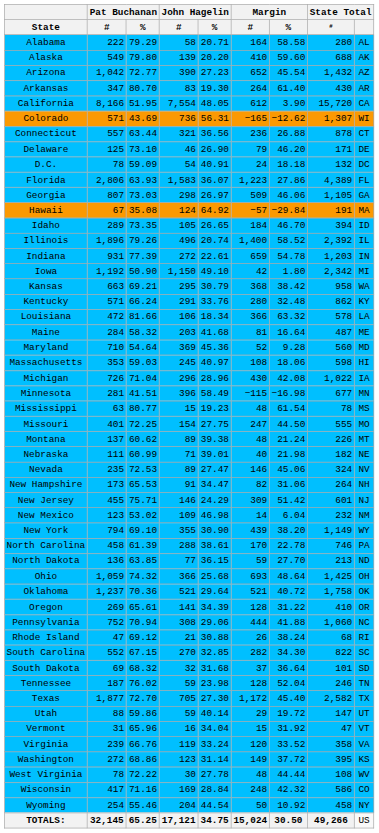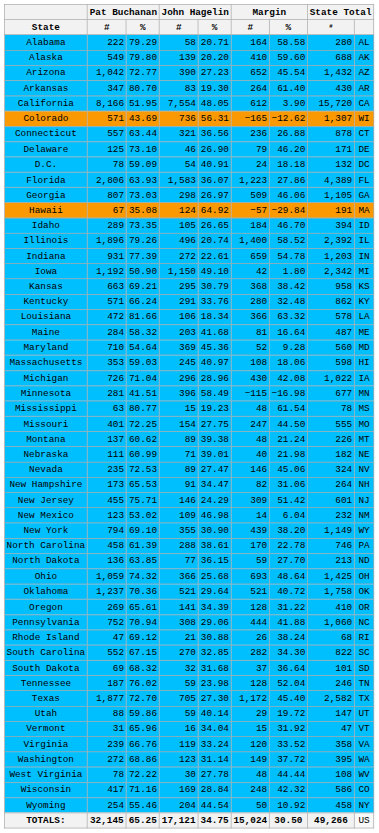 <table class="wikitable sortable" style="text-align:right">
 <tr>
 <th colspan=1></th>
 <th align=center colspan=2>Pat Buchanan</th>
 <th align=center colspan=2>John Hagelin</th>
 <th align=center colspan=2>Margin</th>
 <th align=center colspan=2>State Total</th>
 </tr>
 <tr>
 <th align=center>State</th>
 <th align=center data-sort-type="number">#</th>
 <th align=center data-sort-type="number">%</th>
 <th align=center data-sort-type="number">#</th>
 <th align=center data-sort-type="number">%</th>
 <th align=center data-sort-type="number">#</th>
 <th align=center data-sort-type="number">%</th>
 <th style="text-align:center; font-size: 60%" data-sort-type="number">#</th>
 <th></th>
 </tr>
 <tr style="background:#00BFFF">
 <td style="text-align:center;">Alabama</td>
 <td>222</td>
 <td>79.29</td>
 <td>58</td>
 <td>20.71</td>
 <td>164</td>
 <td>58.58</td>
 <td>280</td>
 <td style="text-align:center;">AL</td>
 </tr>
 <tr style="background:#00BFFF">
 <td style="text-align:center;">Alaska</td>
 <td>549</td>
 <td>79.80</td>
 <td>139</td>
 <td>20.20</td>
 <td>410</td>
 <td>59.60</td>
 <td>688</td>
 <td style="text-align:center;">AK</td>
 </tr>
 <tr style="background:#00BFFF">
 <td style="text-align:center;">Arizona</td>
 <td>1,042</td>
 <td>72.77</td>
 <td>390</td>
 <td>27.23</td>
 <td>652</td>
 <td>45.54</td>
 <td>1,432</td>
 <td style="text-align:center;">AZ</td>
 </tr>
 <tr style="background:#00BFFF">
 <td style="text-align:center;">Arkansas</td>
 <td>347</td>
 <td>80.70</td>
 <td>83</td>
 <td>19.30</td>
 <td>264</td>
 <td>61.40</td>
 <td>430</td>
 <td style="text-align:center;">AR</td>
 </tr>
 <tr style="background:#00BFFF">
 <td style="text-align:center;">California</td>
 <td>8,166</td>
 <td>51.95</td>
 <td>7,554</td>
 <td>48.05</td>
 <td>612</td>
 <td>3.90</td>
 <td>15,720</td>
 <td style="text-align:center;">CA</td>
 </tr>
 <tr style="background:#FB9902">
 <td style="text-align:center;">Colorado</td>
 <td>571</td>
 <td>43.69</td>
 <td>736</td>
 <td>56.31</td>
 <td>−165</td>
 <td>−12.62</td>
 <td>1,307</td>
 <td style="text-align:center;">WI</td>
 </tr>
 <tr style="background:#00BFFF">
 <td style="text-align:center;">Connecticut</td>
 <td>557</td>
 <td>63.44</td>
 <td>321</td>
 <td>36.56</td>
 <td>236</td>
 <td>26.88</td>
 <td>878</td>
 <td style="text-align:center;">CT</td>
 </tr>
 <tr style="background:#00BFFF">
 <td style="text-align:center;">Delaware</td>
 <td>125</td>
 <td>73.10</td>
 <td>46</td>
 <td>26.90</td>
 <td>79</td>
 <td>46.20</td>
 <td>171</td>
 <td style="text-align:center;">DE</td>
 </tr>
 <tr style="background:#00BFFF">
 <td style="text-align:center;">D.C.</td>
 <td>78</td>
 <td>59.09</td>
 <td>54</td>
 <td>40.91</td>
 <td>24</td>
 <td>18.18</td>
 <td>132</td>
 <td style="text-align:center;">DC</td>
 </tr>
 <tr style="background:#00BFFF">
 <td style="text-align:center;">Florida</td>
 <td>2,806</td>
 <td>63.93</td>
 <td>1,583</td>
 <td>36.07</td>
 <td>1,223</td>
 <td>27.86</td>
 <td>4,389</td>
 <td style="text-align:center;">FL</td>
 </tr>
 <tr style="background:#00BFFF">
 <td style="text-align:center;">Georgia</td>
 <td>807</td>
 <td>73.03</td>
 <td>298</td>
 <td>26.97</td>
 <td>509</td>
 <td>46.06</td>
 <td>1,105</td>
 <td style="text-align:center;">GA</td>
 </tr>
 <tr style="background:#FB9902">
 <td style="text-align:center;">Hawaii</td>
 <td>67</td>
 <td>35.08</td>
 <td>124</td>
 <td>64.92</td>
 <td>−57</td>
 <td>−29.84</td>
 <td>191</td>
 <td style="text-align:center;">MA</td>
 </tr>
 <tr style="background:#00BFFF">
 <td style="text-align:center;">Idaho</td>
 <td>289</td>
 <td>73.35</td>
 <td>105</td>
 <td>26.65</td>
 <td>184</td>
 <td>46.70</td>
 <td>394</td>
 <td style="text-align:center;">ID</td>
 </tr>
 <tr style="background:#00BFFF">
 <td style="text-align:center;">Illinois</td>
 <td>1,896</td>
 <td>79.26</td>
 <td>496</td>
 <td>20.74</td>
 <td>1,400</td>
 <td>58.52</td>
 <td>2,392</td>
 <td style="text-align:center;">IL</td>
 </tr>
 <tr style="background:#00BFFF">
 <td style="text-align:center;">Indiana</td>
 <td>931</td>
 <td>77.39</td>
 <td>272</td>
 <td>22.61</td>
 <td>659</td>
 <td>54.78</td>
 <td>1,203</td>
 <td style="text-align:center;">IN</td>
 </tr>
 <tr style="background:#00BFFF">
 <td style="text-align:center;">Iowa</td>
 <td>1,192</td>
 <td>50.90</td>
 <td>1,150</td>
 <td>49.10</td>
 <td>42</td>
 <td>1.80</td>
 <td>2,342</td>
 <td style="text-align:center;">MI</td>
 </tr>
 <tr style="background:#00BFFF">
 <td style="text-align:center;">Kansas</td>
 <td>663</td>
 <td>69.21</td>
 <td>295</td>
 <td>30.79</td>
 <td>368</td>
 <td>38.42</td>
 <td>958</td>
-<td style="text-align:center;">WA</td>
+<td style="text-align:center;">KS</td>
 </tr>
 <tr style="background:#00BFFF">
 <td style="text-align:center;">Kentucky</td>
 <td>571</td>
 <td>66.24</td>
 <td>291</td>
 <td>33.76</td>
 <td>280</td>
 <td>32.48</td>
 <td>862</td>
 <td style="text-align:center;">KY</td>
 </tr>
 <tr style="background:#00BFFF">
 <td style="text-align:center;">Louisiana</td>
 <td>472</td>
 <td>81.66</td>
 <td>106</td>
 <td>18.34</td>
 <td>366</td>
 <td>63.32</td>
 <td>578</td>
 <td style="text-align:center;">LA</td>
 </tr>
 <tr style="background:#00BFFF">
 <td style="text-align:center;">Maine</td>
 <td>284</td>
 <td>58.32</td>
 <td>203</td>
 <td>41.68</td>
 <td>81</td>
 <td>16.64</td>
 <td>487</td>
 <td style="text-align:center;">ME</td>
 </tr>
 <tr style="background:#00BFFF">
 <td style="text-align:center;">Maryland</td>
 <td>710</td>
 <td>54.64</td>
 <td>369</td>
 <td>45.36</td>
 <td>52</td>
 <td>9.28</td>
 <td>560</td>
 <td style="text-align:center;">MD</td>
 </tr>
 <tr style="background:#00BFFF">
 <td style="text-align:center;">Massachusetts</td>
 <td>353</td>
 <td>59.03</td>
 <td>245</td>
 <td>40.97</td>
 <td>108</td>
 <td>18.06</td>
 <td>598</td>
 <td style="text-align:center;">HI</td>
 </tr>
 <tr style="background:#00BFFF">
 <td style="text-align:center;">Michigan</td>
 <td>726</td>
 <td>71.04</td>
 <td>296</td>
 <td>28.96</td>
 <td>430</td>
 <td>42.08</td>
 <td>1,022</td>
 <td style="text-align:center;">IA</td>
 </tr>
 <tr style="background:#00BFFF">
 <td style="text-align:center;">Minnesota</td>
 <td>281</td>
 <td>41.51</td>
 <td>396</td>
 <td>58.49</td>
 <td>−115</td>
 <td>−16.98</td>
 <td>677</td>
 <td style="text-align:center;">MN</td>
 </tr>
 <tr style="background:#00BFFF">
 <td style="text-align:center;">Mississippi</td>
 <td>63</td>
 <td>80.77</td>
 <td>15</td>
 <td>19.23</td>
 <td>48</td>
 <td>61.54</td>
 <td>78</td>
 <td style="text-align:center;">MS</td>
 </tr>
 <tr style="background:#00BFFF">
 <td style="text-align:center;">Missouri</td>
 <td>401</td>
 <td>72.25</td>
 <td>154</td>
 <td>27.75</td>
 <td>247</td>
 <td>44.50</td>
 <td>555</td>
 <td style="text-align:center;">MO</td>
 </tr>
 <tr style="background:#00BFFF">
 <td style="text-align:center;">Montana</td>
 <td>137</td>
 <td>60.62</td>
 <td>89</td>
 <td>39.38</td>
 <td>48</td>
 <td>21.24</td>
 <td>226</td>
 <td style="text-align:center;">MT</td>
 </tr>
 <tr style="background:#00BFFF">
 <td style="text-align:center;">Nebraska</td>
 <td>111</td>
 <td>60.99</td>
 <td>71</td>
 <td>39.01</td>
 <td>40</td>
 <td>21.98</td>
 <td>182</td>
 <td style="text-align:center;">NE</td>
 </tr>
 <tr style="background:#00BFFF">
 <td style="text-align:center;">Nevada</td>
 <td>235</td>
 <td>72.53</td>
 <td>89</td>
 <td>27.47</td>
 <td>146</td>
 <td>45.06</td>
 <td>324</td>
 <td style="text-align:center;">NV</td>
 </tr>
 <tr style="background:#00BFFF">
 <td style="text-align:center;">New Hampshire</td>
 <td>173</td>
 <td>65.53</td>
 <td>91</td>
 <td>34.47</td>
 <td>82</td>
 <td>31.06</td>
 <td>264</td>
 <td style="text-align:center;">NH</td>
 </tr>
 <tr style="background:#00BFFF">
 <td style="text-align:center;">New Jersey</td>
 <td>455</td>
 <td>75.71</td>
 <td>146</td>
 <td>24.29</td>
 <td>309</td>
 <td>51.42</td>
 <td>601</td>
 <td style="text-align:center;">NJ</td>
 </tr>
 <tr style="background:#00BFFF">
 <td style="text-align:center;">New Mexico</td>
 <td>123</td>
 <td>53.02</td>
 <td>109</td>
 <td>46.98</td>
 <td>14</td>
 <td>6.04</td>
 <td>232</td>
 <td style="text-align:center;">NM</td>
 </tr>
 <tr style="background:#00BFFF">
 <td style="text-align:center;">New York</td>
 <td>794</td>
 <td>69.10</td>
 <td>355</td>
 <td>30.90</td>
 <td>439</td>
 <td>38.20</td>
 <td>1,149</td>
 <td style="text-align:center;">WY</td>
 </tr>
 <tr style="background:#00BFFF">
 <td style="text-align:center;">North Carolina</td>
 <td>458</td>
 <td>61.39</td>
 <td>288</td>
 <td>38.61</td>
 <td>170</td>
 <td>22.78</td>
 <td>746</td>
 <td style="text-align:center;">PA</td>
 </tr>
 <tr style="background:#00BFFF">
 <td style="text-align:center;">North Dakota</td>
 <td>136</td>
 <td>63.85</td>
 <td>77</td>
 <td>36.15</td>
 <td>59</td>
 <td>27.70</td>
 <td>213</td>
 <td style="text-align:center;">ND</td>
 </tr>
 <tr style="background:#00BFFF">
 <td style="text-align:center;">Ohio</td>
 <td>1,059</td>
 <td>74.32</td>
 <td>366</td>
 <td>25.68</td>
 <td>693</td>
 <td>48.64</td>
 <td>1,425</td>
 <td style="text-align:center;">OH</td>
 </tr>
 <tr style="background:#00BFFF">
 <td style="text-align:center;">Oklahoma</td>
 <td>1,237</td>
 <td>70.36</td>
 <td>521</td>
 <td>29.64</td>
 <td>521</td>
 <td>40.72</td>
 <td>1,758</td>
 <td style="text-align:center;">OK</td>
 </tr>
 <tr style="background:#00BFFF">
 <td style="text-align:center;">Oregon</td>
 <td>269</td>
 <td>65.61</td>
 <td>141</td>
 <td>34.39</td>
 <td>128</td>
 <td>31.22</td>
 <td>410</td>
 <td style="text-align:center;">OR</td>
 </tr>
 <tr style="background:#00BFFF">
 <td style="text-align:center;">Pennsylvania</td>
 <td>752</td>
 <td>70.94</td>
 <td>308</td>
 <td>29.06</td>
 <td>444</td>
 <td>41.88</td>
 <td>1,060</td>
 <td style="text-align:center;">NC</td>
 </tr>
 <tr style="background:#00BFFF">
 <td style="text-align:center;">Rhode Island</td>
 <td>47</td>
 <td>69.12</td>
 <td>21</td>
 <td>30.88</td>
 <td>26</td>
 <td>38.24</td>
 <td>68</td>
 <td style="text-align:center;">RI</td>
 </tr>
 <tr style="background:#00BFFF">
 <td style="text-align:center;">South Carolina</td>
 <td>552</td>
 <td>67.15</td>
 <td>270</td>
 <td>32.85</td>
 <td>282</td>
 <td>34.30</td>
 <td>822</td>
 <td style="text-align:center;">SC</td>
 </tr>
 <tr style="background:#00BFFF">
 <td style="text-align:center;">South Dakota</td>
 <td>69</td>
 <td>68.32</td>
 <td>32</td>
 <td>31.68</td>
 <td>37</td>
 <td>36.64</td>
 <td>101</td>
 <td style="text-align:center;">SD</td>
 </tr>
 <tr style="background:#00BFFF">
 <td style="text-align:center;">Tennessee</td>
 <td>187</td>
 <td>76.02</td>
 <td>59</td>
 <td>23.98</td>
 <td>128</td>
 <td>52.04</td>
 <td>246</td>
 <td style="text-align:center;">TN</td>
 </tr>
 <tr style="background:#00BFFF">
 <td style="text-align:center;">Texas</td>
 <td>1,877</td>
 <td>72.70</td>
 <td>705</td>
 <td>27.30</td>
 <td>1,172</td>
 <td>45.40</td>
 <td>2,582</td>
 <td style="text-align:center;">TX</td>
 </tr>
 <tr style="background:#00BFFF">
 <td style="text-align:center;">Utah</td>
 <td>88</td>
 <td>59.86</td>
 <td>59</td>
 <td>40.14</td>
 <td>29</td>
 <td>19.72</td>
 <td>147</td>
 <td style="text-align:center;">UT</td>
 </tr>
 <tr style="background:#00BFFF">
 <td style="text-align:center;">Vermont</td>
 <td>31</td>
 <td>65.96</td>
 <td>16</td>
 <td>34.04</td>
 <td>15</td>
 <td>31.92</td>
 <td>47</td>
 <td style="text-align:center;">VT</td>
 </tr>
 <tr style="background:#00BFFF">
 <td style="text-align:center;">Virginia</td>
 <td>239</td>
 <td>66.76</td>
 <td>119</td>
 <td>33.24</td>
 <td>120</td>
 <td>33.52</td>
 <td>358</td>
 <td style="text-align:center;">VA</td>
 </tr>
 <tr style="background:#00BFFF">
 <td style="text-align:center;">Washington</td>
 <td>272</td>
 <td>68.86</td>
 <td>123</td>
 <td>31.14</td>
 <td>149</td>
 <td>37.72</td>
 <td>395</td>
-<td style="text-align:center;">KS</td>
+<td style="text-align:center;">WA</td>
 </tr>
 <tr style="background:#00BFFF">
 <td style="text-align:center;">West Virginia</td>
 <td>78</td>
 <td>72.22</td>
 <td>30</td>
 <td>27.78</td>
 <td>48</td>
 <td>44.44</td>
 <td>108</td>
 <td style="text-align:center;">WV</td>
 </tr>
 <tr style="background:#00BFFF">
 <td style="text-align:center;">Wisconsin</td>
 <td>417</td>
 <td>71.16</td>
 <td>169</td>
 <td>28.84</td>
 <td>248</td>
 <td>42.32</td>
 <td>586</td>
 <td style="text-align:center;">CO</td>
 </tr>
 <tr style="background:#00BFFF">
 <td style="text-align:center;">Wyoming</td>
 <td>254</td>
 <td>55.46</td>
 <td>204</td>
 <td>44.54</td>
 <td>50</td>
 <td>10.92</td>
 <td>458</td>
 <td style="text-align:center;">NY</td>
 </tr>
 <tr>
 <th>TOTALS:</th>
 <th>32,145</th>
 <th>65.25</th>
 <th>17,121</th>
 <th>34.75</th>
 <th>15,024</th>
 <th>30.50</th>
 <th>49,266</th>
 <td style="text-align:center;">US</td>
 </tr>
 </table>
